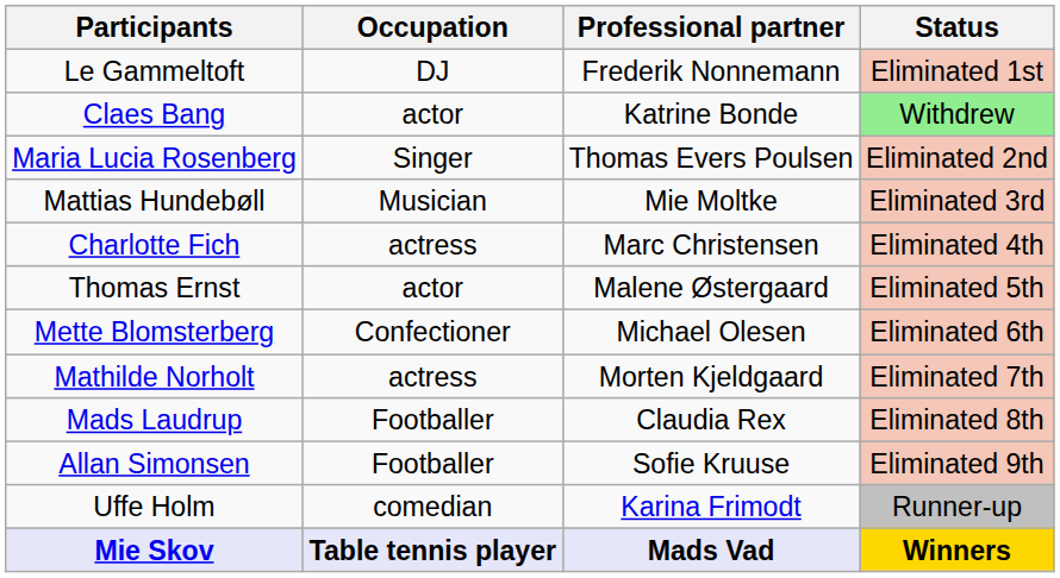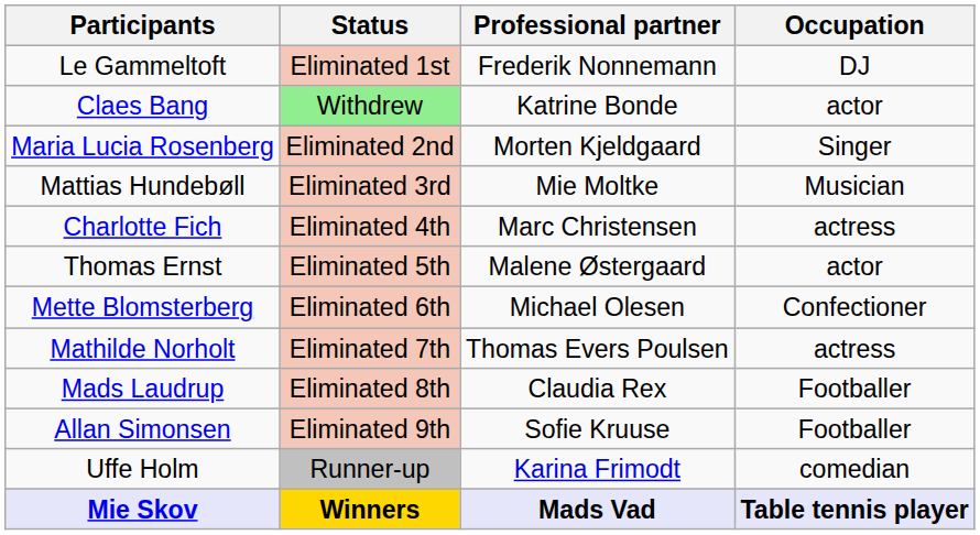 <table class="wikitable sortable" align=center border="2" cellpadding="4" cellspacing="0" style="text-align:center; margin: 1em 1em 1em 0; font-size:95%">
 <tr>
 <th>Participants</th>
+<th>Status</th>
+<th>Professional partner</th>
 <th>Occupation</th>
-<th>Professional partner</th>
-<th>Status</th>
 </tr>
 <tr>
 <td>Le Gammeltoft</td>
+<td style="background:#f4c7b8;">Eliminated 1st</td>
+<td>Frederik Nonnemann</td>
 <td>DJ</td>
-<td>Frederik Nonnemann</td>
-<td style="background:#f4c7b8;">Eliminated 1st</td>
 </tr>
 <tr>
 <td><a href='#'>Claes Bang</a></td>
+<td style="background:lightgreen;">Withdrew</td>
+<td>Katrine Bonde</td>
 <td>actor</td>
-<td>Katrine Bonde</td>
-<td style="background:lightgreen;">Withdrew</td>
 </tr>
 <tr>
 <td><a href='#'>Maria Lucia Rosenberg</a></td>
+<td style="background:#f4c7b8;">Eliminated 2nd</td>
+<td>Morten Kjeldgaard</td>
 <td>Singer</td>
-<td>Thomas Evers Poulsen</td>
-<td style="background:#f4c7b8;">Eliminated 2nd</td>
 </tr>
 <tr>
 <td>Mattias Hundebøll</td>
+<td style="background:#f4c7b8;">Eliminated 3rd</td>
+<td>Mie Moltke</td>
 <td>Musician</td>
-<td>Mie Moltke</td>
-<td style="background:#f4c7b8;">Eliminated 3rd</td>
 </tr>
 <tr>
 <td><a href='#'>Charlotte Fich</a></td>
+<td style="background:#f4c7b8;">Eliminated 4th</td>
+<td>Marc Christensen</td>
 <td>actress</td>
-<td>Marc Christensen</td>
-<td style="background:#f4c7b8;">Eliminated 4th</td>
 </tr>
 <tr>
 <td>Thomas Ernst</td>
+<td style="background:#f4c7b8;">Eliminated 5th</td>
+<td>Malene Østergaard</td>
 <td>actor</td>
-<td>Malene Østergaard</td>
-<td style="background:#f4c7b8;">Eliminated 5th</td>
 </tr>
 <tr>
 <td><a href='#'>Mette Blomsterberg</a></td>
+<td style="background:#f4c7b8;">Eliminated 6th</td>
+<td>Michael Olesen</td>
 <td>Confectioner</td>
-<td>Michael Olesen</td>
-<td style="background:#f4c7b8;">Eliminated 6th</td>
 </tr>
 <tr>
 <td><a href='#'>Mathilde Norholt</a></td>
+<td style="background:#f4c7b8;">Eliminated 7th</td>
+<td>Thomas Evers Poulsen</td>
 <td>actress</td>
-<td>Morten Kjeldgaard</td>
-<td style="background:#f4c7b8;">Eliminated 7th</td>
 </tr>
 <tr>
 <td><a href='#'>Mads Laudrup</a></td>
+<td style="background:#f4c7b8;">Eliminated 8th</td>
+<td>Claudia Rex</td>
 <td>Footballer</td>
-<td>Claudia Rex</td>
-<td style="background:#f4c7b8;">Eliminated 8th</td>
 </tr>
 <tr>
 <td><a href='#'>Allan Simonsen</a></td>
+<td style="background:#f4c7b8;">Eliminated 9th</td>
+<td>Sofie Kruuse</td>
 <td>Footballer</td>
-<td>Sofie Kruuse</td>
-<td style="background:#f4c7b8;">Eliminated 9th</td>
 </tr>
 <tr>
 <td>Uffe Holm</td>
+<td bgcolor="silver">Runner-up</td>
+<td><a href='#'>Karina Frimodt</a></td>
 <td>comedian</td>
-<td><a href='#'>Karina Frimodt</a></td>
-<td bgcolor="silver">Runner-up</td>
 </tr>
 <tr>
 <td bgcolor="lavender"><strong><a href='#'>Mie Skov</a></strong></td>
+<td bgcolor="gold"><strong>Winners</strong></td>
+<td bgcolor="lavender"><strong>Mads Vad</strong></td>
 <td bgcolor="lavender"><strong>Table tennis player</strong></td>
-<td bgcolor="lavender"><strong>Mads Vad</strong></td>
-<td bgcolor="gold"><strong>Winners</strong></td>
 </tr>
 </table>
